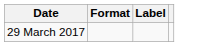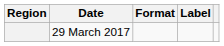 <table class="wikitable plainrowheaders" style="text-align:center">
 <tr>
+<th scope="col">Region</th>
 <th scope="col">Date</th>
 <th scope="col">Format</th>
 <th scope="col">Label</th>
 <th scope="col"></th>
 </tr>
 <tr>
+<th scope="row"></th>
 <td>29 March 2017</td>
 <td></td>
 <td></td>
 <td></td>
 </tr>
 </table>
